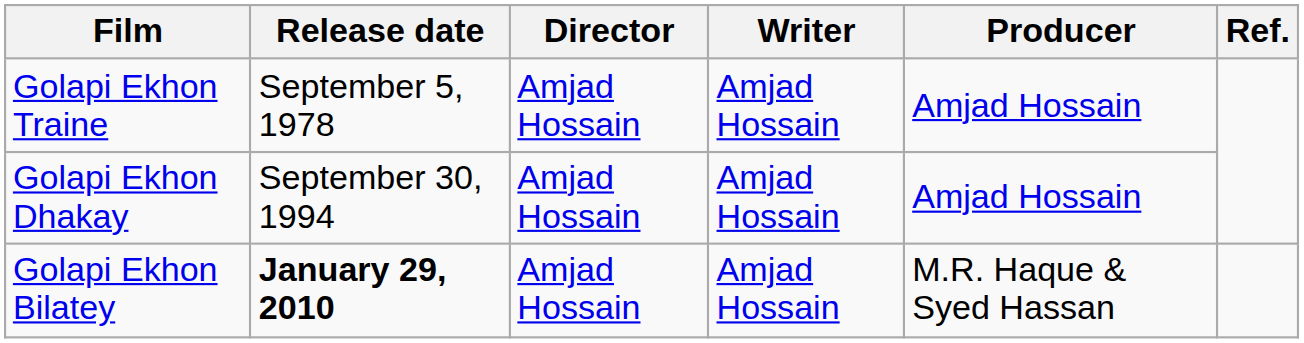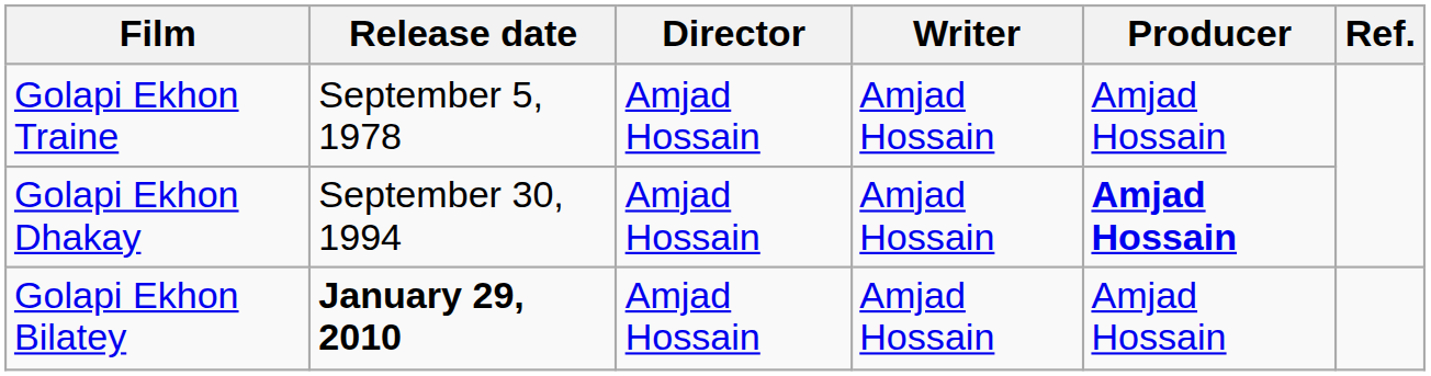 <table class="wikitable">
 <tr>
 <th>Film</th>
 <th><strong>Release date</strong></th>
 <th><strong>Director</strong></th>
 <th><strong>Writer</strong></th>
 <th><strong>Producer</strong></th>
 <th>Ref.</th>
 </tr>
 <tr>
 <td><a href='#'>Golapi Ekhon Traine</a></td>
 <td>September 5, 1978</td>
 <td><a href='#'>Amjad Hossain</a></td>
 <td><a href='#'>Amjad Hossain</a></td>
 <td><a href='#'>Amjad Hossain</a></td>
 <td rowspan="2"></td>
 </tr>
 <tr>
 <td><a href='#'>Golapi Ekhon Dhakay</a></td>
 <td>September 30, 1994</td>
 <td><a href='#'>Amjad Hossain</a></td>
 <td><a href='#'>Amjad Hossain</a></td>
-<td><a href='#'>Amjad Hossain</a></td>
+<td><strong><a href='#'>Amjad Hossain</a></strong></td>
 </tr>
 <tr>
 <td><a href='#'>Golapi Ekhon Bilatey</a></td>
 <td><strong>January 29, 2010</strong></td>
 <td><a href='#'>Amjad Hossain</a></td>
 <td><a href='#'>Amjad Hossain</a></td>
-<td>M.R. Haque & Syed Hassan</td>
+<td><a href='#'>Amjad Hossain</a></td>
 <td></td>
 </tr>
 </table>
